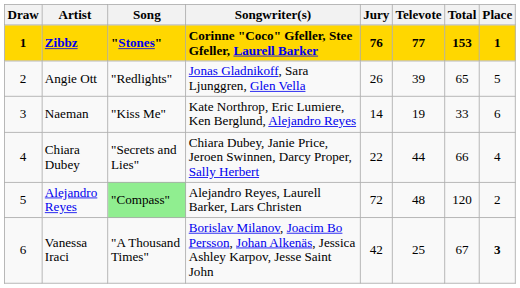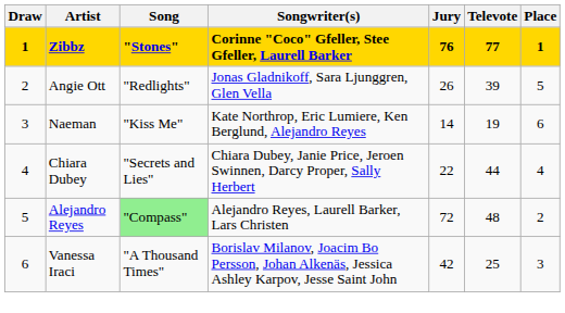 <table class="sortable wikitable" style="margin: 1em auto 1em auto; text-align:center">
 <tr>
 <th>Draw</th>
 <th>Artist</th>
 <th>Song</th>
 <th>Songwriter(s)</th>
 <th>Jury</th>
 <th>Televote</th>
-<th>Total</th>
 <th>Place</th>
 </tr>
 <tr style="font-weight:bold;background:gold;">
 <td>1</td>
 <td align="left"><a href='#'>Zibbz</a></td>
 <td align="left">"<a href='#'>Stones</a>"</td>
 <td align="left">Corinne "Coco" Gfeller, Stee Gfeller, <a href='#'>Laurell Barker</a></td>
 <td>76</td>
 <td>77</td>
-<td>153</td>
 <td>1</td>
 </tr>
 <tr>
 <td>2</td>
 <td align="left">Angie Ott</td>
 <td align="left">"Redlights"</td>
 <td align="left"><a href='#'>Jonas Gladnikoff</a>, Sara Ljunggren, <a href='#'>Glen Vella</a></td>
 <td>26</td>
 <td>39</td>
-<td>65</td>
 <td>5</td>
 </tr>
 <tr>
 <td>3</td>
 <td align="left">Naeman</td>
 <td align="left">"Kiss Me"</td>
 <td align="left">Kate Northrop, Eric Lumiere, Ken Berglund, <a href='#'>Alejandro Reyes</a></td>
 <td>14</td>
 <td>19</td>
-<td>33</td>
 <td>6</td>
 </tr>
 <tr>
 <td>4</td>
 <td align="left">Chiara Dubey</td>
 <td align="left">"Secrets and Lies"</td>
 <td align="left">Chiara Dubey, Janie Price, Jeroen Swinnen, Darcy Proper, <a href='#'>Sally Herbert</a></td>
 <td>22</td>
 <td>44</td>
-<td>66</td>
 <td>4</td>
 </tr>
 <tr>
 <td>5</td>
 <td align="left"><a href='#'>Alejandro Reyes</a></td>
 <td align="left" style="background: lightgreen;">"Compass"</td>
 <td align="left">Alejandro Reyes, Laurell Barker, Lars Christen</td>
 <td>72</td>
 <td>48</td>
-<td>120</td>
 <td>2</td>
 </tr>
 <tr>
 <td>6</td>
 <td align="left">Vanessa Iraci</td>
 <td align="left">"A Thousand Times"</td>
 <td align="left"><a href='#'>Borislav Milanov</a>, <a href='#'>Joacim Bo Persson</a>, <a href='#'>Johan Alkenäs</a>, Jessica Ashley Karpov, Jesse Saint John</td>
 <td>42</td>
 <td>25</td>
-<td>67</td>
-<td><strong>3</strong></td>
+<td>3</td>
 </tr>
 </table>
